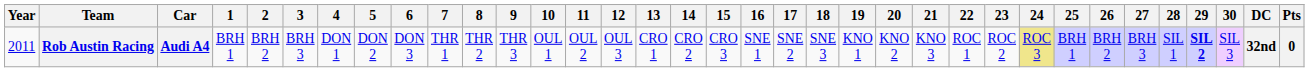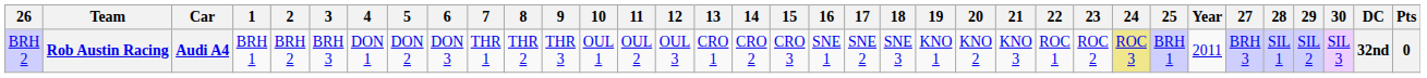 <table class="wikitable" style="text-align:center; font-size:85%">
 <tr>
-<th>Year</th>
+<th>26</th>
 <th>Team</th>
 <th>Car</th>
 <th>1</th>
 <th>2</th>
 <th>3</th>
 <th>4</th>
 <th>5</th>
 <th>6</th>
 <th>7</th>
 <th>8</th>
 <th>9</th>
 <th>10</th>
 <th>11</th>
 <th>12</th>
 <th>13</th>
 <th>14</th>
 <th>15</th>
 <th>16</th>
 <th>17</th>
 <th>18</th>
 <th>19</th>
 <th>20</th>
 <th>21</th>
 <th>22</th>
 <th>23</th>
 <th>24</th>
 <th>25</th>
-<th>26</th>
+<th>Year</th>
 <th>27</th>
 <th>28</th>
 <th>29</th>
 <th>30</th>
 <th>DC</th>
 <th>Pts</th>
 </tr>
 <tr>
-<td><a href='#'>2011</a></td>
+<td style="background:#CFCFFF;"><a href='#'>BRH<br>2</a><br></td>
 <th nowrap><a href='#'>Rob Austin Racing</a></th>
 <th nowrap><a href='#'>Audi A4</a></th>
 <td><a href='#'>BRH<br>1</a></td>
 <td><a href='#'>BRH<br>2</a></td>
 <td><a href='#'>BRH<br>3</a></td>
 <td><a href='#'>DON<br>1</a></td>
 <td><a href='#'>DON<br>2</a></td>
 <td><a href='#'>DON<br>3</a></td>
 <td><a href='#'>THR<br>1</a></td>
 <td><a href='#'>THR<br>2</a></td>
 <td><a href='#'>THR<br>3</a></td>
 <td><a href='#'>OUL<br>1</a></td>
 <td><a href='#'>OUL<br>2</a></td>
 <td><a href='#'>OUL<br>3</a></td>
 <td><a href='#'>CRO<br>1</a></td>
 <td><a href='#'>CRO<br>2</a></td>
 <td><a href='#'>CRO<br>3</a></td>
 <td><a href='#'>SNE<br>1</a></td>
 <td><a href='#'>SNE<br>2</a></td>
 <td><a href='#'>SNE<br>3</a></td>
 <td><a href='#'>KNO<br>1</a></td>
 <td><a href='#'>KNO<br>2</a></td>
 <td><a href='#'>KNO<br>3</a></td>
 <td><a href='#'>ROC<br>1</a></td>
 <td><a href='#'>ROC<br>2</a></td>
 <td style="background: khaki;"><a href='#'>ROC<br>3</a></td>
 <td style="background:#CFCFFF;"><a href='#'>BRH<br>1</a><br></td>
-<td style="background:#CFCFFF;"><a href='#'>BRH<br>2</a><br></td>
+<td><a href='#'>2011</a></td>
 <td style="background:#CFCFFF;"><a href='#'>BRH<br>3</a><br></td>
 <td style="background:#CFCFFF;"><a href='#'>SIL<br>1</a><br></td>
-<td style="background:#CFCFFF;"><strong><a href='#'>SIL<br>2</a><br></strong></td>
+<td style="background:#CFCFFF;"><a href='#'>SIL<br>2</a><br></td>
 <td style="background:#EFCFFF;"><a href='#'>SIL<br>3</a><br></td>
 <th>32nd</th>
 <th>0</th>
 </tr>
 </table>
